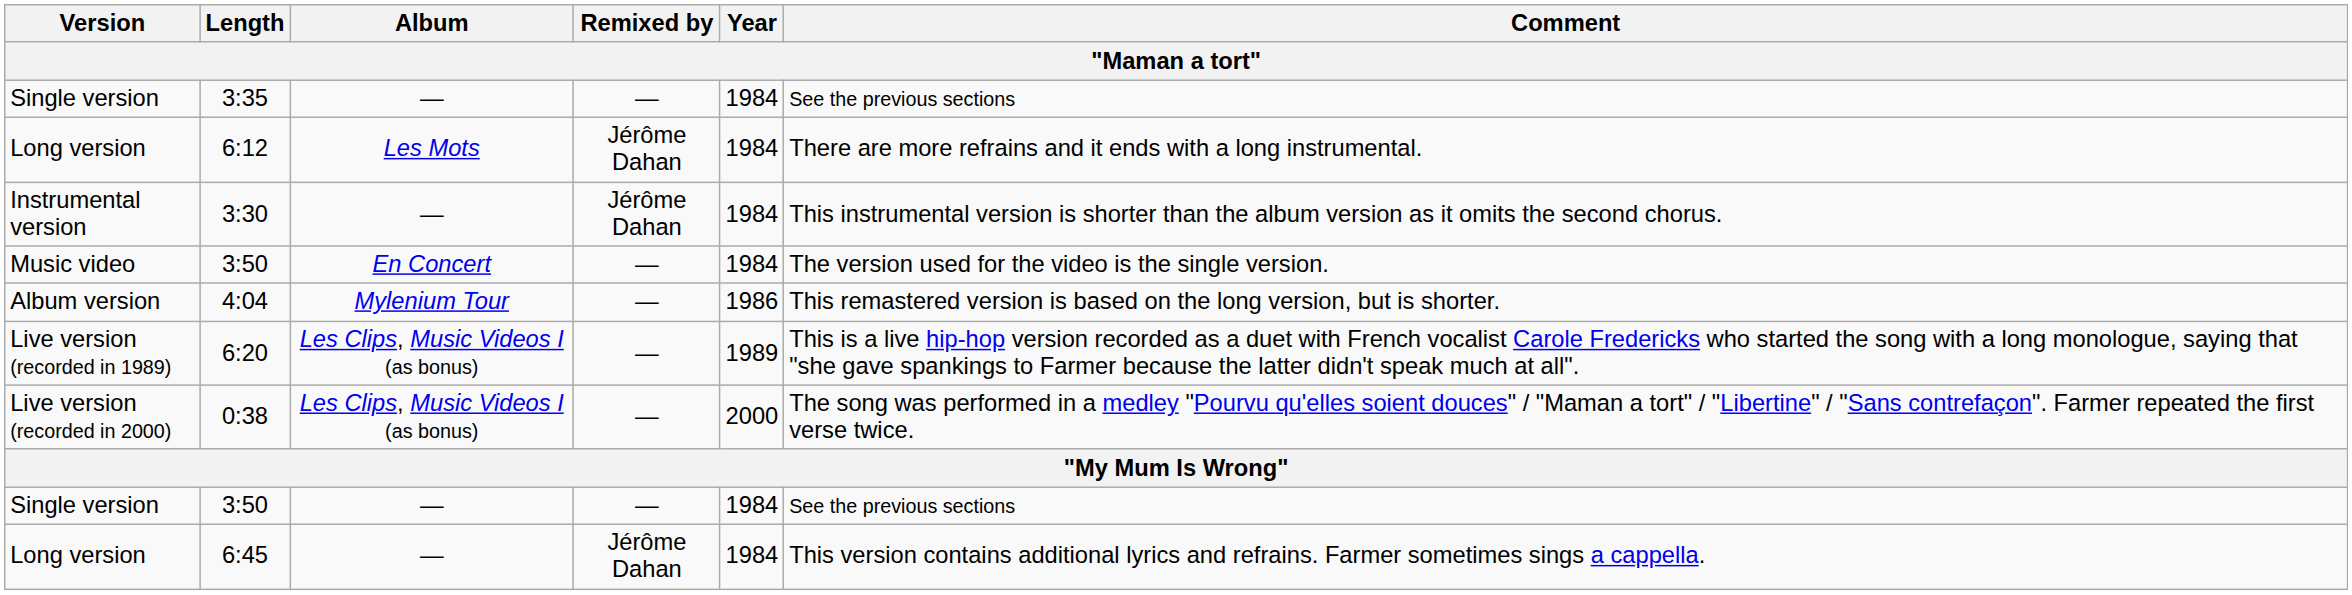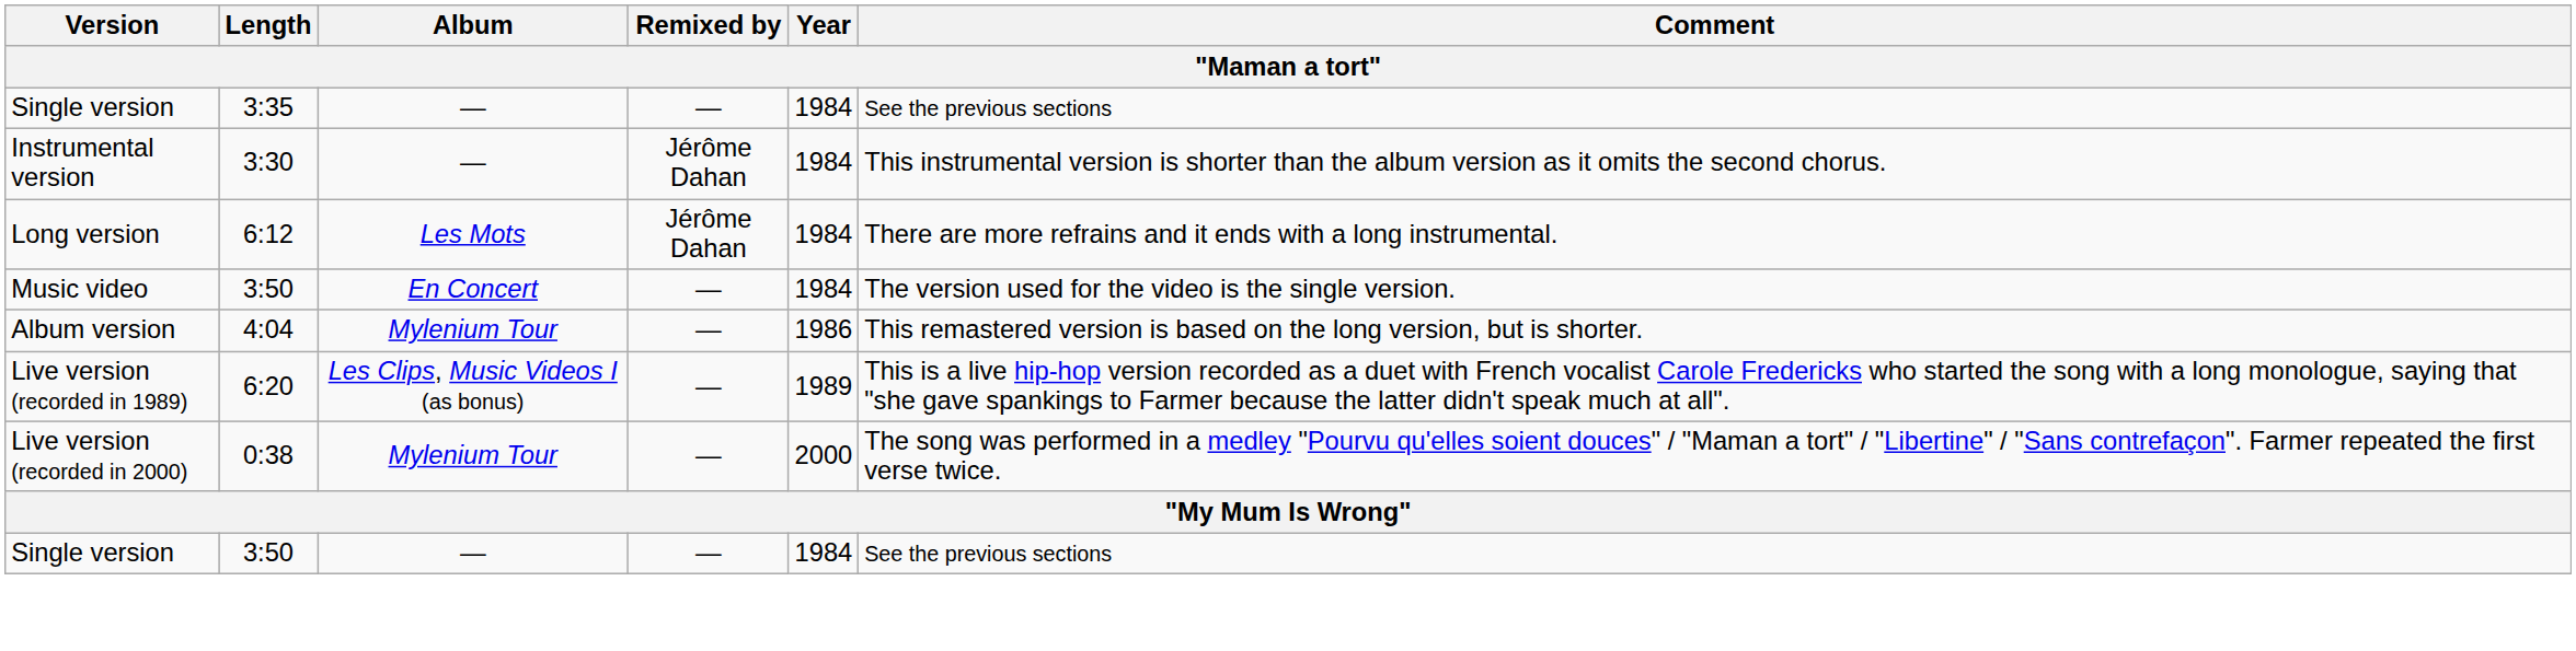 <table class="wikitable sortable" width="100%" border="1">
 <tr>
 <th>Version</th>
 <th>Length</th>
 <th>Album</th>
 <th>Remixed by</th>
 <th>Year</th>
 <th>Comment</th>
 </tr>
 <tr>
 <th colspan="6">"Maman a tort"</th>
 </tr>
 <tr>
 <td>Single version</td>
 <td align="center">3:35</td>
 <td align="center">—</td>
 <td align="center">—</td>
 <td align="center">1984</td>
 <td><small>See the previous sections</small></td>
 </tr>
 <tr>
+<td>Instrumental version</td>
+<td align="center">3:30</td>
+<td align="center">—</td>
+<td align="center">Jérôme Dahan</td>
+<td align="center">1984</td>
+<td>This instrumental version is shorter than the album version as it omits the second chorus.</td>
+</tr>
+<tr>
 <td>Long version</td>
 <td align="center">6:12</td>
 <td align="center"><em><a href='#'>Les Mots</a></em></td>
 <td align="center">Jérôme Dahan</td>
 <td align="center">1984</td>
 <td>There are more refrains and it ends with a long instrumental.</td>
-</tr>
-<tr>
-<td>Instrumental version</td>
-<td align="center">3:30</td>
-<td align="center">—</td>
-<td align="center">Jérôme Dahan</td>
-<td align="center">1984</td>
-<td>This instrumental version is shorter than the album version as it omits the second chorus.</td>
 </tr>
 <tr>
 <td>Music video</td>
 <td align="center">3:50</td>
 <td align="center"><em><a href='#'>En Concert</a></em></td>
 <td align="center">—</td>
 <td align="center">1984</td>
 <td>The version used for the video is the single version.</td>
 </tr>
 <tr>
 <td>Album version</td>
 <td align="center">4:04</td>
 <td align="center"><em><a href='#'>Mylenium Tour</a></em></td>
 <td align="center">—</td>
 <td align="center">1986</td>
 <td>This remastered version is based on the long version, but is shorter.</td>
 </tr>
 <tr>
 <td>Live version <br><small>(recorded in 1989)</small></td>
 <td align="center">6:20</td>
 <td align="center"><em><a href='#'>Les Clips</a></em>, <em><a href='#'>Music Videos I</a></em> <small>(as bonus)</small></td>
 <td align="center">—</td>
 <td align="center">1989</td>
 <td>This is a live <a href='#'>hip-hop</a> version recorded as a duet with French vocalist <a href='#'>Carole Fredericks</a> who started the song with a long monologue, saying that "she gave spankings to Farmer because the latter didn't speak much at all".</td>
 </tr>
 <tr>
 <td>Live version <br><small>(recorded in 2000)</small></td>
 <td align="center">0:38</td>
-<td align="center"><em><a href='#'>Les Clips</a></em>, <em><a href='#'>Music Videos I</a></em> <small>(as bonus)</small></td>
+<td align="center"><em><a href='#'>Mylenium Tour</a></em></td>
 <td align="center">—</td>
 <td align="center">2000</td>
 <td>The song was performed in a <a href='#'>medley</a> "<a href='#'>Pourvu qu'elles soient douces</a>" / "Maman a tort" / "<a href='#'>Libertine</a>" / "<a href='#'>Sans contrefaçon</a>". Farmer repeated the first verse twice.</td>
 </tr>
 <tr>
 <th colspan="6">"My Mum Is Wrong"</th>
 </tr>
 <tr>
 <td>Single version</td>
 <td align="center">3:50</td>
 <td align="center">—</td>
 <td align="center">—</td>
 <td align="center">1984</td>
 <td><small>See the previous sections</small></td>
 </tr>
-<tr>
-<td>Long version</td>
-<td align="center">6:45</td>
-<td align="center">—</td>
-<td align="center">Jérôme Dahan</td>
-<td align="center">1984</td>
-<td>This version contains additional lyrics and refrains. Farmer sometimes sings <a href='#'>a cappella</a>.</td>
-</tr>
 </table>
